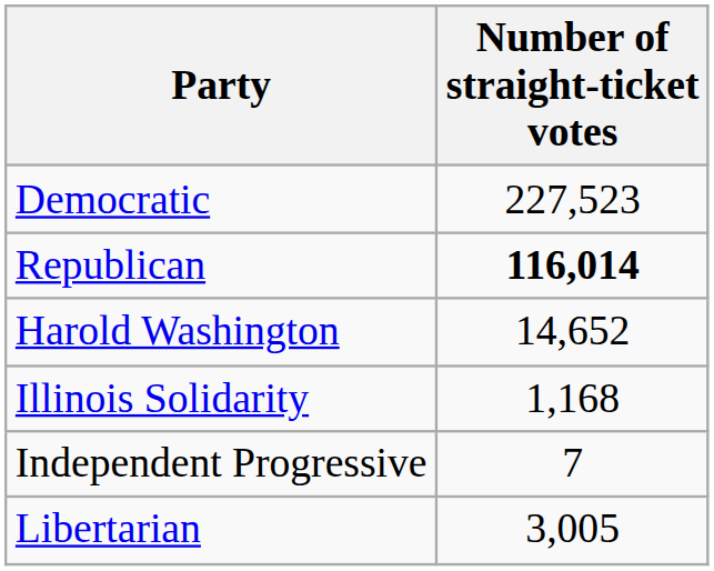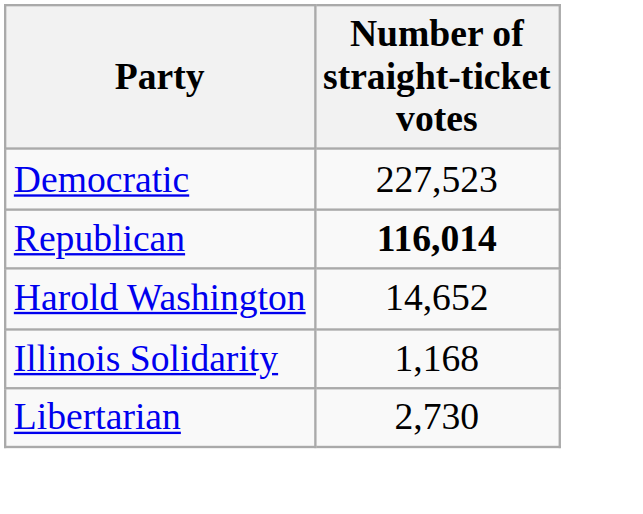 <table class="wikitable">
 <tr>
 <th>Party</th>
 <th>Number of<br>straight-ticket<br>votes</th>
 </tr>
 <tr>
 <td><a href='#'>Democratic</a></td>
 <td style=text-align:center>227,523</td>
 </tr>
 <tr>
 <td><a href='#'>Republican</a></td>
 <td style=text-align:center><strong>116,014</strong></td>
 </tr>
 <tr>
 <td><a href='#'>Harold Washington</a></td>
 <td style=text-align:center>14,652</td>
 </tr>
 <tr>
 <td><a href='#'>Illinois Solidarity</a></td>
 <td style=text-align:center>1,168</td>
 </tr>
 <tr>
-<td>Independent Progressive</td>
-<td style=text-align:center>7</td>
-</tr>
-<tr>
 <td><a href='#'>Libertarian</a></td>
-<td style=text-align:center>3,005</td>
+<td style=text-align:center>2,730</td>
 </tr>
 </table>
